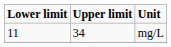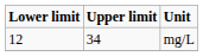 <table class="wikitable">
 <tr>
 <td><strong>Lower limit</strong></td>
 <td><strong>Upper limit</strong></td>
 <td><strong>Unit</strong></td>
 </tr>
 <tr>
-<td>11</td>
+<td>12</td>
 <td>34</td>
 <td>mg/L</td>
 </tr>
 <tr>
 </tr>
 </table>
